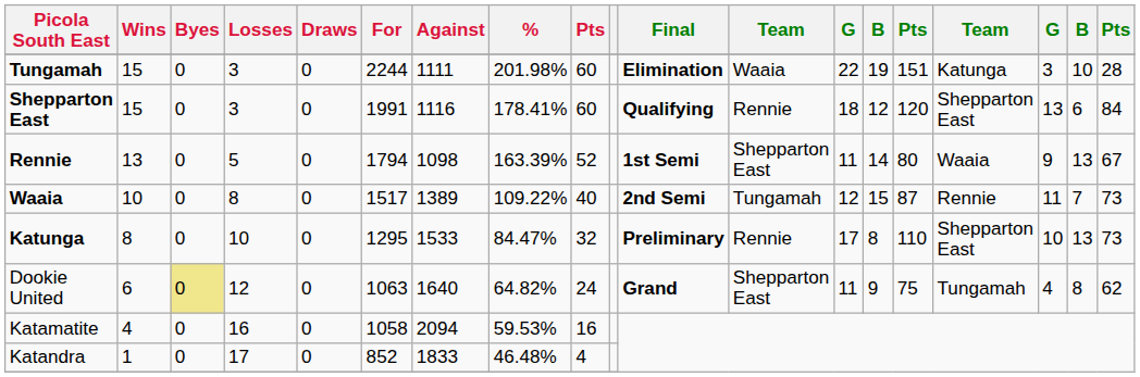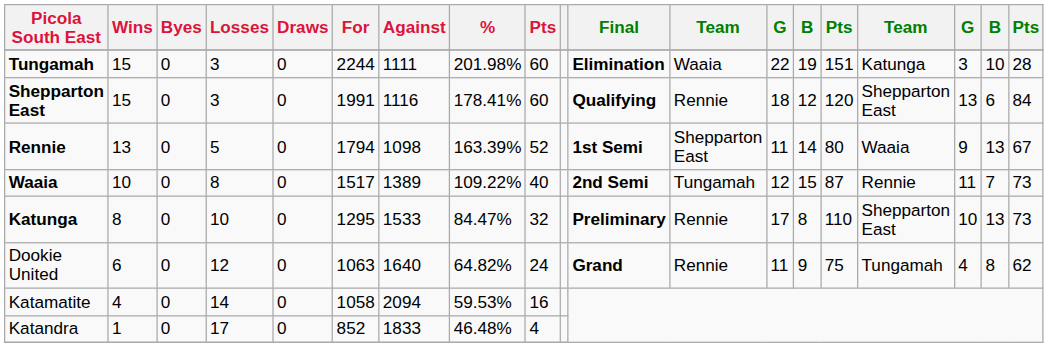 <table style="font-size: 85%; text-align: left;" class="wikitable">
 <tr>
 <th style="color:crimson">Picola South East</th>
 <th style="color:crimson">Wins</th>
 <th style="color:crimson">Byes</th>
 <th style="color:crimson">Losses</th>
 <th style="color:crimson">Draws</th>
 <th style="color:crimson">For</th>
 <th style="color:crimson">Against</th>
 <th style="color:crimson">%</th>
 <th style="color:crimson">Pts</th>
 <th></th>
 <th style="color:green">Final</th>
 <th style="color:green">Team</th>
 <th style="color:green">G</th>
 <th style="color:green">B</th>
 <th style="color:green">Pts</th>
 <th style="color:green">Team</th>
 <th style="color:green">G</th>
 <th style="color:green">B</th>
 <th style="color:green">Pts</th>
 </tr>
 <tr>
 </tr>
 <tr>
 </tr>
 <tr>
 <td><strong>	Tungamah	</strong></td>
 <td>15</td>
 <td>0</td>
 <td>3</td>
 <td>0</td>
 <td>2244</td>
 <td>1111</td>
 <td>201.98%</td>
 <td>60</td>
 <td></td>
 <td><strong>Elimination</strong></td>
 <td>Waaia</td>
 <td>22</td>
 <td>19</td>
 <td>151</td>
 <td>Katunga</td>
 <td>3</td>
 <td>10</td>
 <td>28</td>
 </tr>
 <tr>
 <td><strong>	Shepparton East	</strong></td>
 <td>15</td>
 <td>0</td>
 <td>3</td>
 <td>0</td>
 <td>1991</td>
 <td>1116</td>
 <td>178.41%</td>
 <td>60</td>
 <td></td>
 <td><strong>Qualifying</strong></td>
 <td>Rennie</td>
 <td>18</td>
 <td>12</td>
 <td>120</td>
 <td>Shepparton East</td>
 <td>13</td>
 <td>6</td>
 <td>84</td>
 </tr>
 <tr>
 <td><strong>	Rennie	</strong></td>
 <td>13</td>
 <td>0</td>
 <td>5</td>
 <td>0</td>
 <td>1794</td>
 <td>1098</td>
 <td>163.39%</td>
 <td>52</td>
 <td></td>
 <td><strong>1st Semi</strong></td>
 <td>Shepparton East</td>
 <td>11</td>
 <td>14</td>
 <td>80</td>
 <td>Waaia</td>
 <td>9</td>
 <td>13</td>
 <td>67</td>
 </tr>
 <tr>
 <td><strong>	Waaia	</strong></td>
 <td>10</td>
 <td>0</td>
 <td>8</td>
 <td>0</td>
 <td>1517</td>
 <td>1389</td>
 <td>109.22%</td>
 <td>40</td>
 <td></td>
 <td><strong>2nd Semi</strong></td>
 <td>Tungamah</td>
 <td>12</td>
 <td>15</td>
 <td>87</td>
 <td>Rennie</td>
 <td>11</td>
 <td>7</td>
 <td>73</td>
 </tr>
 <tr>
 <td><strong>	Katunga	</strong></td>
 <td>8</td>
 <td>0</td>
 <td>10</td>
 <td>0</td>
 <td>1295</td>
 <td>1533</td>
 <td>84.47%</td>
 <td>32</td>
 <td></td>
 <td><strong>Preliminary</strong></td>
 <td>Rennie</td>
 <td>17</td>
 <td>8</td>
 <td>110</td>
 <td>Shepparton East</td>
 <td>10</td>
 <td>13</td>
 <td>73</td>
 </tr>
 <tr>
 <td>Dookie United</td>
 <td>6</td>
-<td style="background: khaki;">0</td>
+<td>0</td>
 <td>12</td>
 <td>0</td>
 <td>1063</td>
 <td>1640</td>
 <td>64.82%</td>
 <td>24</td>
 <td></td>
 <td><strong>Grand</strong></td>
-<td>Shepparton East</td>
+<td>Rennie</td>
 <td>11</td>
 <td>9</td>
 <td>75</td>
 <td>Tungamah</td>
 <td>4</td>
 <td>8</td>
 <td>62</td>
 </tr>
 <tr>
 <td>Katamatite</td>
 <td>4</td>
 <td>0</td>
-<td>16</td>
+<td>14</td>
 <td>0</td>
 <td>1058</td>
 <td>2094</td>
 <td>59.53%</td>
 <td>16</td>
 <td></td>
 </tr>
 <tr>
 <td>Katandra</td>
 <td>1</td>
 <td>0</td>
 <td>17</td>
 <td>0</td>
 <td>852</td>
 <td>1833</td>
 <td>46.48%</td>
 <td>4</td>
 <td></td>
 </tr>
 <tr>
 </tr>
 </table>
